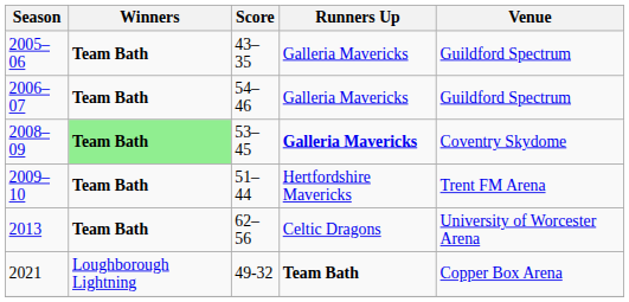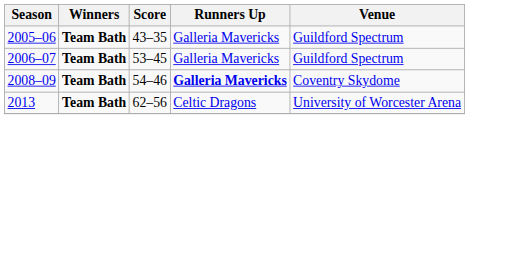 <table class="wikitable collapsible">
 <tr>
 <th>Season</th>
 <th>Winners</th>
 <th>Score</th>
 <th>Runners Up</th>
 <th>Venue</th>
 </tr>
 <tr>
 <td><a href='#'>2005–06</a></td>
 <td><strong>Team Bath</strong></td>
 <td>43–35</td>
 <td><a href='#'>Galleria Mavericks</a></td>
 <td><a href='#'>Guildford Spectrum</a></td>
 </tr>
 <tr>
 <td><a href='#'>2006–07</a></td>
 <td><strong>Team Bath</strong></td>
-<td>54–46</td>
+<td>53–45</td>
 <td><a href='#'>Galleria Mavericks</a></td>
 <td><a href='#'>Guildford Spectrum</a></td>
 </tr>
 <tr>
 <td><a href='#'>2008–09</a></td>
-<td style="background: lightgreen;"><strong>Team Bath</strong></td>
-<td>53–45</td>
+<td><strong>Team Bath</strong></td>
+<td>54–46</td>
 <td><strong><a href='#'>Galleria Mavericks</a></strong></td>
 <td><a href='#'>Coventry Skydome</a></td>
-</tr>
-<tr>
-<td><a href='#'>2009–10</a></td>
-<td><strong>Team Bath</strong></td>
-<td>51–44</td>
-<td><a href='#'>Hertfordshire Mavericks</a></td>
-<td><a href='#'>Trent FM Arena</a></td>
 </tr>
 <tr>
 <td><a href='#'>2013</a></td>
 <td><strong>Team Bath</strong></td>
 <td>62–56</td>
 <td><a href='#'>Celtic Dragons</a></td>
 <td><a href='#'>University of Worcester Arena</a></td>
 </tr>
 <tr>
-<td>2021</td>
-<td><a href='#'>Loughborough Lightning</a></td>
-<td>49-32</td>
-<td><strong>Team Bath</strong></td>
-<td><a href='#'>Copper Box Arena</a></td>
-</tr>
-<tr>
 </tr>
 </table>
